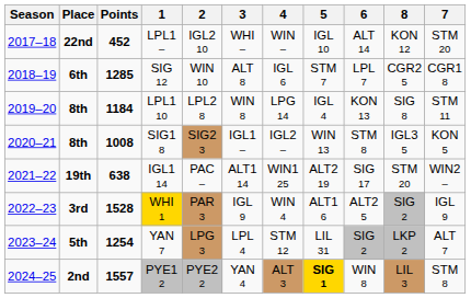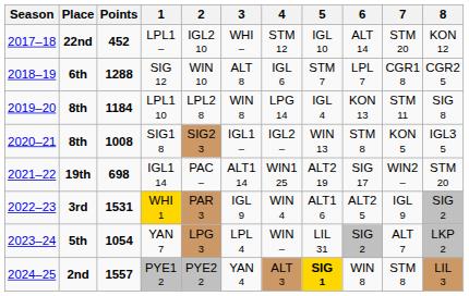 <table class="wikitable" border="1" style="text-align:center; font-size:90%;">
 <tr>
 <th>Season</th>
 <th>Place</th>
 <th>Points</th>
 <th width=40px>1</th>
 <th width=40px>2</th>
 <th width=40px>3</th>
 <th width=40px>4</th>
 <th width=40px>5</th>
 <th width=40px>6</th>
+<th width=40px>7</th>
 <th width=40px>8</th>
-<th width=40px>7</th>
 </tr>
 <tr>
 <td><a href='#'>2017–18</a></td>
 <td><strong>22nd</strong></td>
 <td><strong>452</strong></td>
 <td>LPL1<br><small>–</small></td>
 <td>IGL2<br><small>10</small></td>
 <td>WHI<br><small>–</small></td>
-<td>WIN<br><small>–</small></td>
+<td>STM<br><small>12</small></td>
 <td>IGL<br><small>10</small></td>
 <td>ALT<br><small>14</small></td>
+<td>STM<br><small>20</small></td>
 <td>KON<br><small>12</small></td>
-<td>STM<br><small>20</small></td>
 </tr>
 <tr>
 <td><a href='#'>2018–19</a></td>
 <td><strong>6th</strong></td>
-<td><strong>1285</strong></td>
+<td><strong>1288</strong></td>
 <td>SIG<br><small>12</small></td>
 <td>WIN<br><small>10</small></td>
 <td>ALT<br><small>8</small></td>
 <td>IGL<br><small>6</small></td>
 <td>STM<br><small>7</small></td>
 <td>LPL<br><small>7</small></td>
+<td>CGR1<br><small>8</small></td>
 <td>CGR2<br><small>5</small></td>
-<td>CGR1<br><small>8</small></td>
 </tr>
 <tr>
 <td><a href='#'>2019–20</a></td>
 <td><strong>8th</strong></td>
 <td><strong>1184</strong></td>
 <td>LPL1<br><small>10</small></td>
 <td>LPL2<br><small>8</small></td>
 <td>WIN<br><small>8</small></td>
 <td>LPG<br><small>14</small></td>
 <td>IGL<br><small>4</small></td>
 <td>KON<br><small>13</small></td>
+<td>STM<br><small>11</small></td>
 <td>SIG<br><small>8</small></td>
-<td>STM<br><small>11</small></td>
 </tr>
 <tr>
 <td><a href='#'>2020–21</a></td>
 <td><strong>8th</strong></td>
 <td><strong>1008</strong></td>
 <td>SIG1<br><small>8</small></td>
 <td style="background:#c96">SIG2<br><small>3</small></td>
 <td>IGL1<br><small>–</small></td>
 <td>IGL2<br><small>–</small></td>
 <td>WIN<br><small>13</small></td>
 <td>STM<br><small>8</small></td>
+<td>KON<br><small>5</small></td>
 <td>IGL3<br><small>5</small></td>
-<td>KON<br><small>5</small></td>
 </tr>
 <tr>
 <td><a href='#'>2021–22</a></td>
 <td><strong>19th</strong></td>
-<td><strong>638</strong></td>
+<td><strong>698</strong></td>
 <td>IGL1<br><small>14</small></td>
 <td>PAC<br><small>–</small></td>
 <td>ALT1<br><small>14</small></td>
 <td>WIN1<br><small>25</small></td>
 <td>ALT2<br><small>19</small></td>
 <td>SIG<br><small>17</small></td>
+<td>WIN2<br><small>–</small></td>
 <td>STM<br><small>20</small></td>
-<td>WIN2<br><small>–</small></td>
 </tr>
 <tr>
 <td><a href='#'>2022–23</a></td>
 <td><strong>3rd</strong></td>
-<td><strong>1528</strong></td>
+<td><strong>1531</strong></td>
 <td style="background:gold;">WHI<br><small>1</small></td>
 <td style="background:#c96;">PAR<br><small>3</small></td>
 <td>IGL<br><small>9</small></td>
 <td>WIN<br><small>4</small></td>
 <td>ALT1<br><small>6</small></td>
 <td>ALT2<br><small>5</small></td>
+<td>IGL<br><small>9</small></td>
 <td style="background:silver;">SIG<br><small>2</small></td>
-<td>IGL<br><small>9</small></td>
 </tr>
 <tr>
 <td><a href='#'>2023–24</a></td>
 <td><strong>5th</strong></td>
-<td><strong>1254</strong></td>
+<td><strong>1054</strong></td>
 <td>YAN<br><small>7</small></td>
 <td style="background:#c96">LPG<br><small>3</small></td>
 <td>LPL<br><small>4</small></td>
-<td>STM<br><small>12</small></td>
+<td>WIN<br><small>–</small></td>
 <td>LIL<br><small>31</small></td>
 <td style="background:silver">SIG<br><small>2</small></td>
+<td>ALT<br><small>7</small></td>
 <td style="background:silver">LKP<br><small>2</small></td>
-<td>ALT<br><small>7</small></td>
 </tr>
 <tr>
 <td><a href='#'>2024–25</a></td>
 <td><strong>2nd</strong></td>
 <td><strong>1557</strong></td>
 <td style="background:silver">PYE1<br><small>2</small></td>
 <td style="background:silver">PYE2<br><small>2</small></td>
 <td>YAN<br><small>4</small></td>
 <td style="background:#c96;">ALT<br><small>3</small></td>
 <td style="background:gold;"><strong>SIG<br><small>1</small></strong></td>
 <td>WIN<br><small>8</small></td>
+<td>STM<br><small>8</small></td>
 <td style="background:#c96;">LIL<br><small>3</small></td>
-<td>STM<br><small>8</small></td>
 </tr>
 </table>
